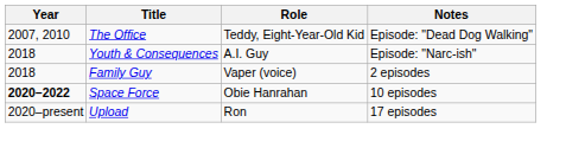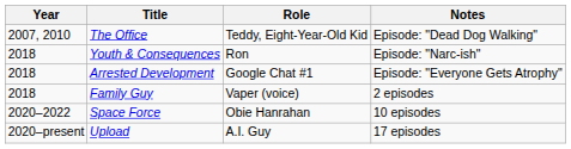 <table class="wikitable sortable">
 <tr>
 <th>Year</th>
 <th>Title</th>
 <th>Role</th>
 <th class="unsortable">Notes</th>
 </tr>
 <tr>
 <td>2007, 2010</td>
 <td><em><a href='#'>The Office</a></em></td>
 <td>Teddy, Eight-Year-Old Kid</td>
 <td>Episode: "Dead Dog Walking"</td>
 </tr>
 <tr>
 <td>2018</td>
 <td><em><a href='#'>Youth & Consequences</a></em></td>
-<td>A.I. Guy</td>
+<td>Ron</td>
 <td>Episode: "Narc-ish"</td>
+</tr>
+<tr>
+<td>2018</td>
+<td><em><a href='#'>Arrested Development</a></em></td>
+<td>Google Chat #1</td>
+<td>Episode: "Everyone Gets Atrophy"</td>
 </tr>
 <tr>
 <td>2018</td>
 <td><em><a href='#'>Family Guy</a></em></td>
 <td>Vaper (voice)</td>
 <td>2 episodes</td>
 </tr>
 <tr>
-<td><strong>2020–2022</strong></td>
+<td>2020–2022</td>
 <td><em><a href='#'>Space Force</a></em></td>
 <td>Obie Hanrahan</td>
 <td>10 episodes</td>
 </tr>
 <tr>
 <td>2020–present</td>
 <td><em><a href='#'>Upload</a></em></td>
-<td>Ron</td>
+<td>A.I. Guy</td>
 <td>17 episodes</td>
 </tr>
 </table>
